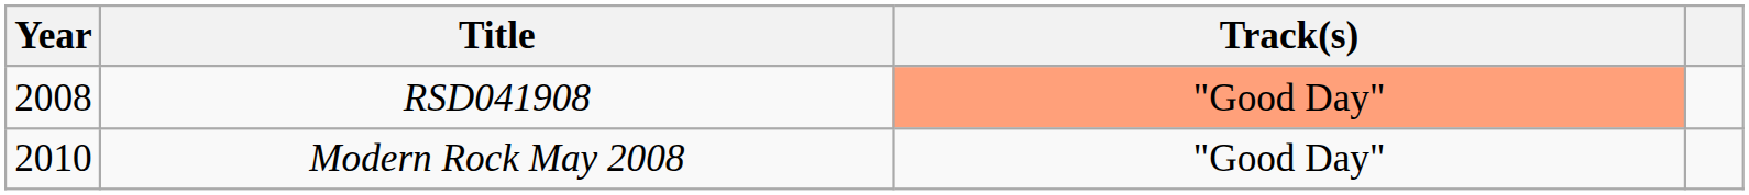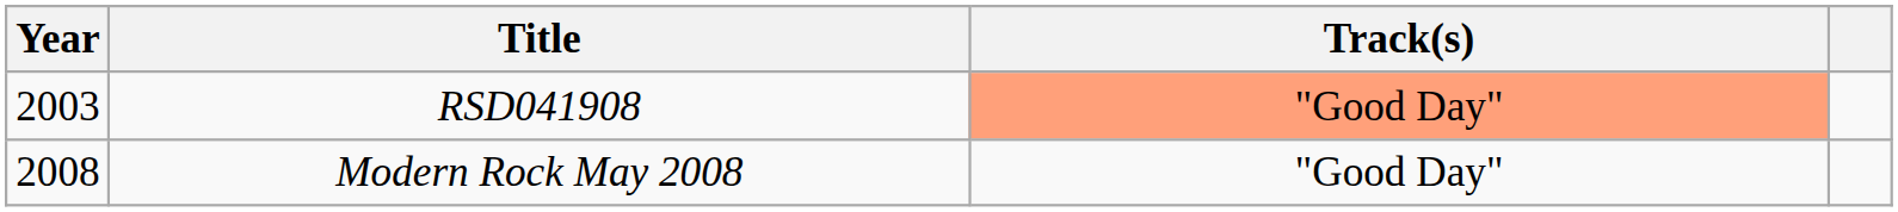 <table class="wikitable plainrowheaders" style="text-align:center;">
 <tr>
 <th scope="col" style="width:2em;">Year</th>
 <th scope="col" style="width:20em;">Title</th>
 <th scope="col" style="width:20em;">Track(s)</th>
 <th scope="col" style="width:1em;"></th>
 </tr>
 <tr>
-<td align="center">2008</td>
+<td align="center">2003</td>
 <td scope="row"><em>RSD041908</em></td>
 <td style="background: lightsalmon;">"Good Day"</td>
 <td></td>
 </tr>
 <tr>
-<td align="center">2010</td>
+<td align="center">2008</td>
 <td scope="row"><em>Modern Rock May 2008</em></td>
 <td>"Good Day"</td>
 <td></td>
 </tr>
 </table>
